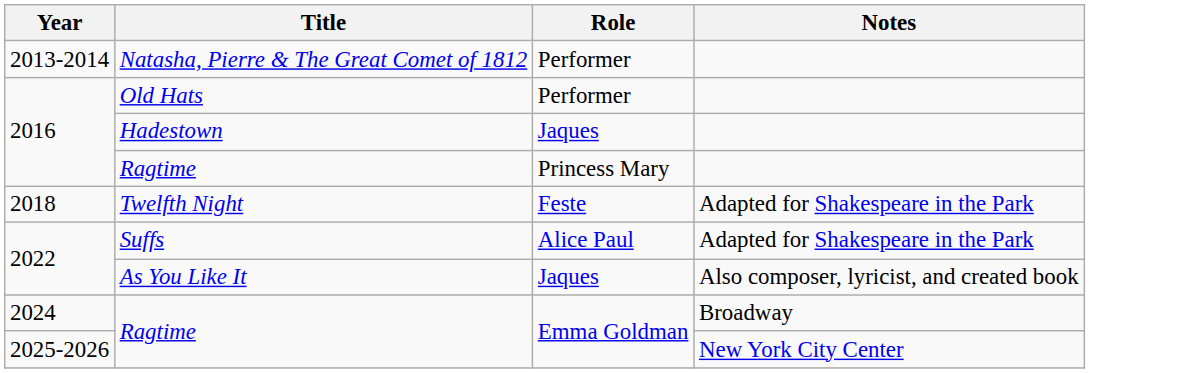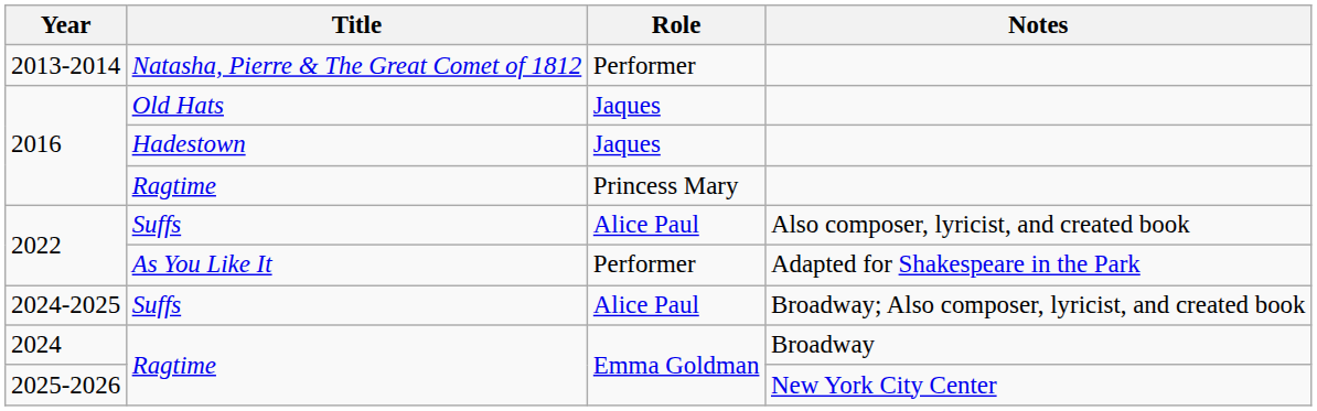 <table class="wikitable">
 <tr>
 <th>Year</th>
 <th>Title</th>
 <th>Role</th>
 <th>Notes</th>
 </tr>
 <tr>
 <td>2013-2014</td>
 <td><em><a href='#'>Natasha, Pierre & The Great Comet of 1812</a></em></td>
 <td>Performer</td>
 <td></td>
 </tr>
 <tr>
 <td rowspan=3>2016</td>
 <td><em><a href='#'>Old Hats</a></em></td>
-<td>Performer</td>
+<td><a href='#'>Jaques</a></td>
 <td></td>
 </tr>
 <tr>
 <td><em><a href='#'>Hadestown</a></em></td>
 <td><a href='#'>Jaques</a></td>
 <td></td>
 </tr>
 <tr>
 <td><a href='#'><em>Ragtime</em></a></td>
 <td>Princess Mary</td>
 <td></td>
 </tr>
 <tr>
-<td>2018</td>
-<td><em><a href='#'>Twelfth Night</a></em></td>
-<td><a href='#'>Feste</a></td>
+<td rowspan=2>2022</td>
+<td><em><a href='#'>Suffs</a></em></td>
+<td><a href='#'>Alice Paul</a></td>
+<td>Also composer, lyricist, and created book</td>
+</tr>
+<tr>
+<td><em><a href='#'>As You Like It</a></em></td>
+<td>Performer</td>
 <td>Adapted for <a href='#'>Shakespeare in the Park</a></td>
 </tr>
 <tr>
-<td rowspan=2>2022</td>
+<td>2024-2025</td>
 <td><em><a href='#'>Suffs</a></em></td>
 <td><a href='#'>Alice Paul</a></td>
-<td>Adapted for <a href='#'>Shakespeare in the Park</a></td>
-</tr>
-<tr>
-<td><em><a href='#'>As You Like It</a></em></td>
-<td><a href='#'>Jaques</a></td>
-<td>Also composer, lyricist, and created book</td>
+<td>Broadway; Also composer, lyricist, and created book</td>
 </tr>
 <tr>
 <td>2024</td>
 <td rowspan=2><a href='#'><em>Ragtime</em></a></td>
 <td rowspan=2><a href='#'>Emma Goldman</a></td>
 <td>Broadway</td>
 </tr>
 <tr>
 <td>2025-2026</td>
 <td><a href='#'>New York City Center</a></td>
 </tr>
 </table>
